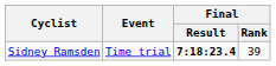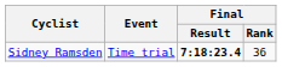 <table class=wikitable style="font-size:90%">
 <tr>
 <th rowspan=2>Cyclist</th>
 <th rowspan=2>Event</th>
 <th colspan=2>Final</th>
 </tr>
 <tr>
 <th>Result</th>
 <th>Rank</th>
 </tr>
 <tr>
 <td><a href='#'>Sidney Ramsden</a></td>
 <td><a href='#'>Time trial</a></td>
 <td align=center><strong>7:18:23.4</strong></td>
-<td align=center>39</td>
+<td align=center>36</td>
 </tr>
 </table>
